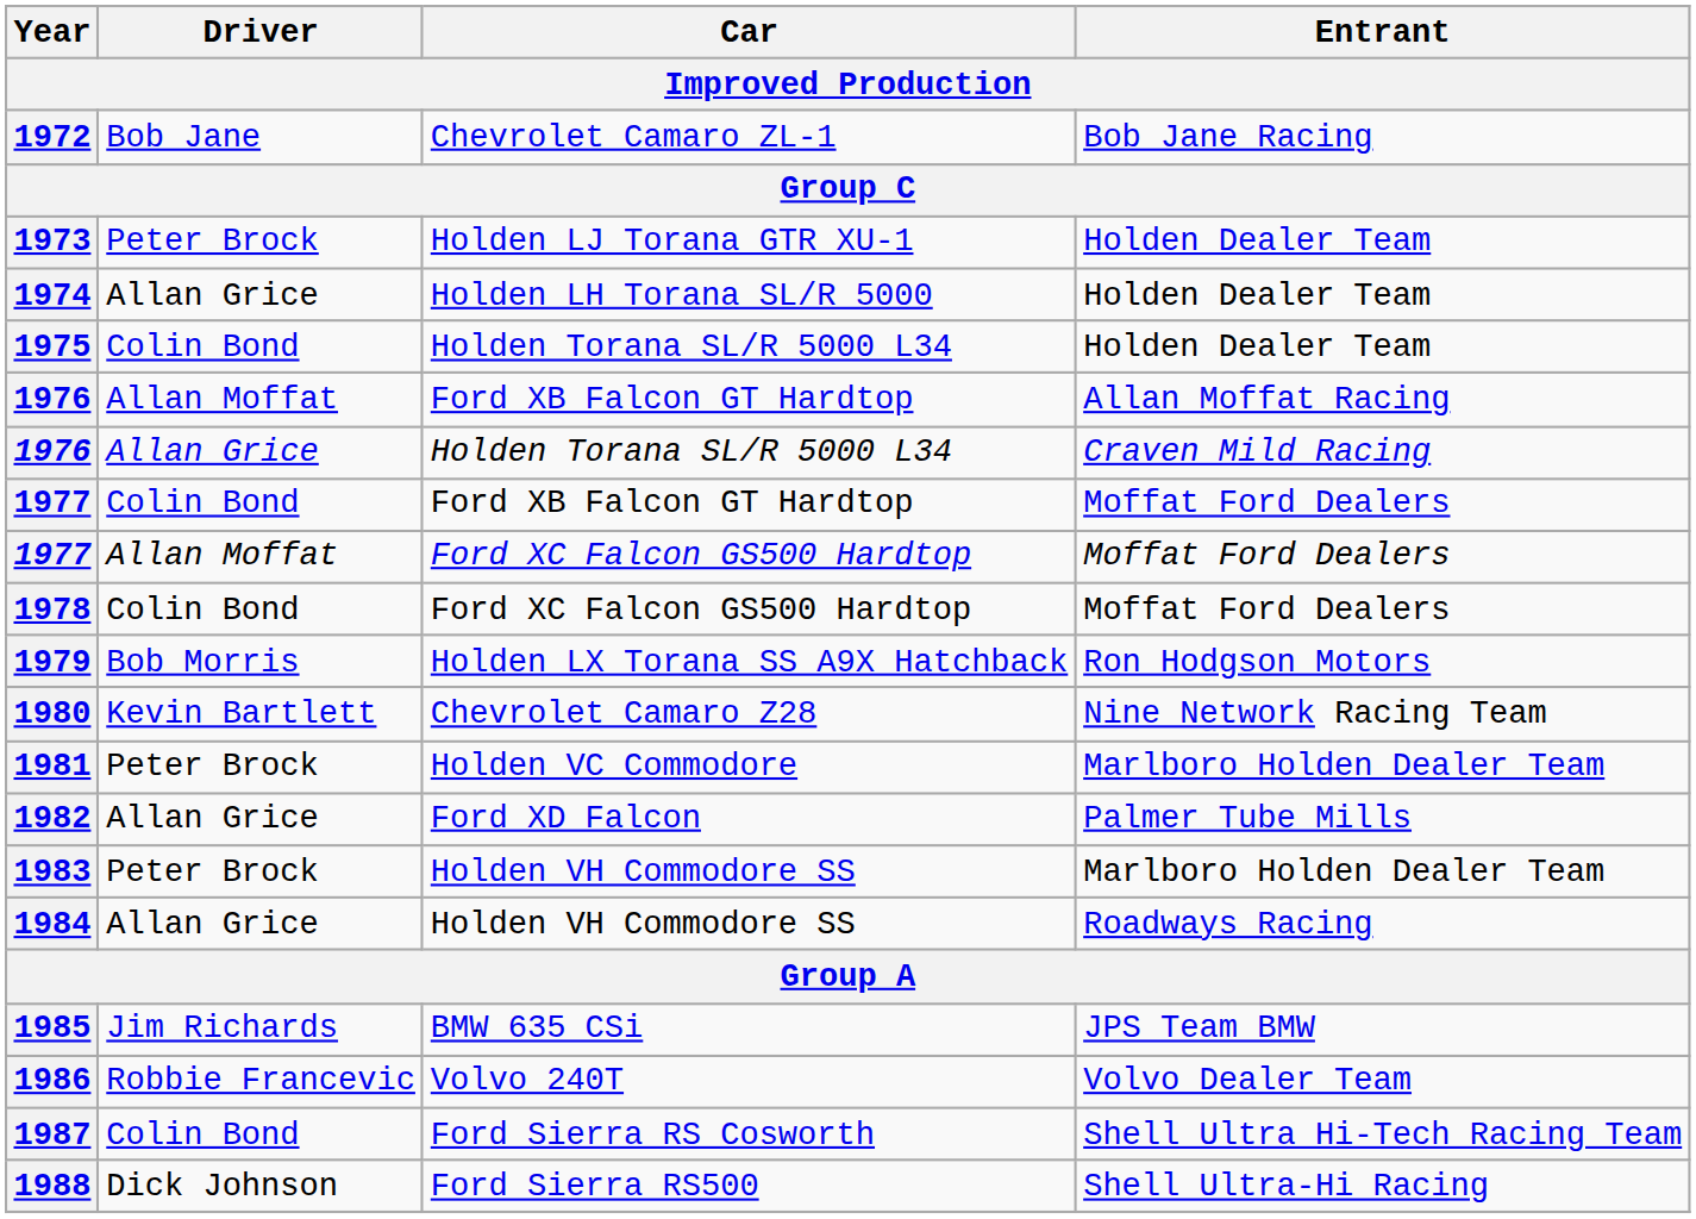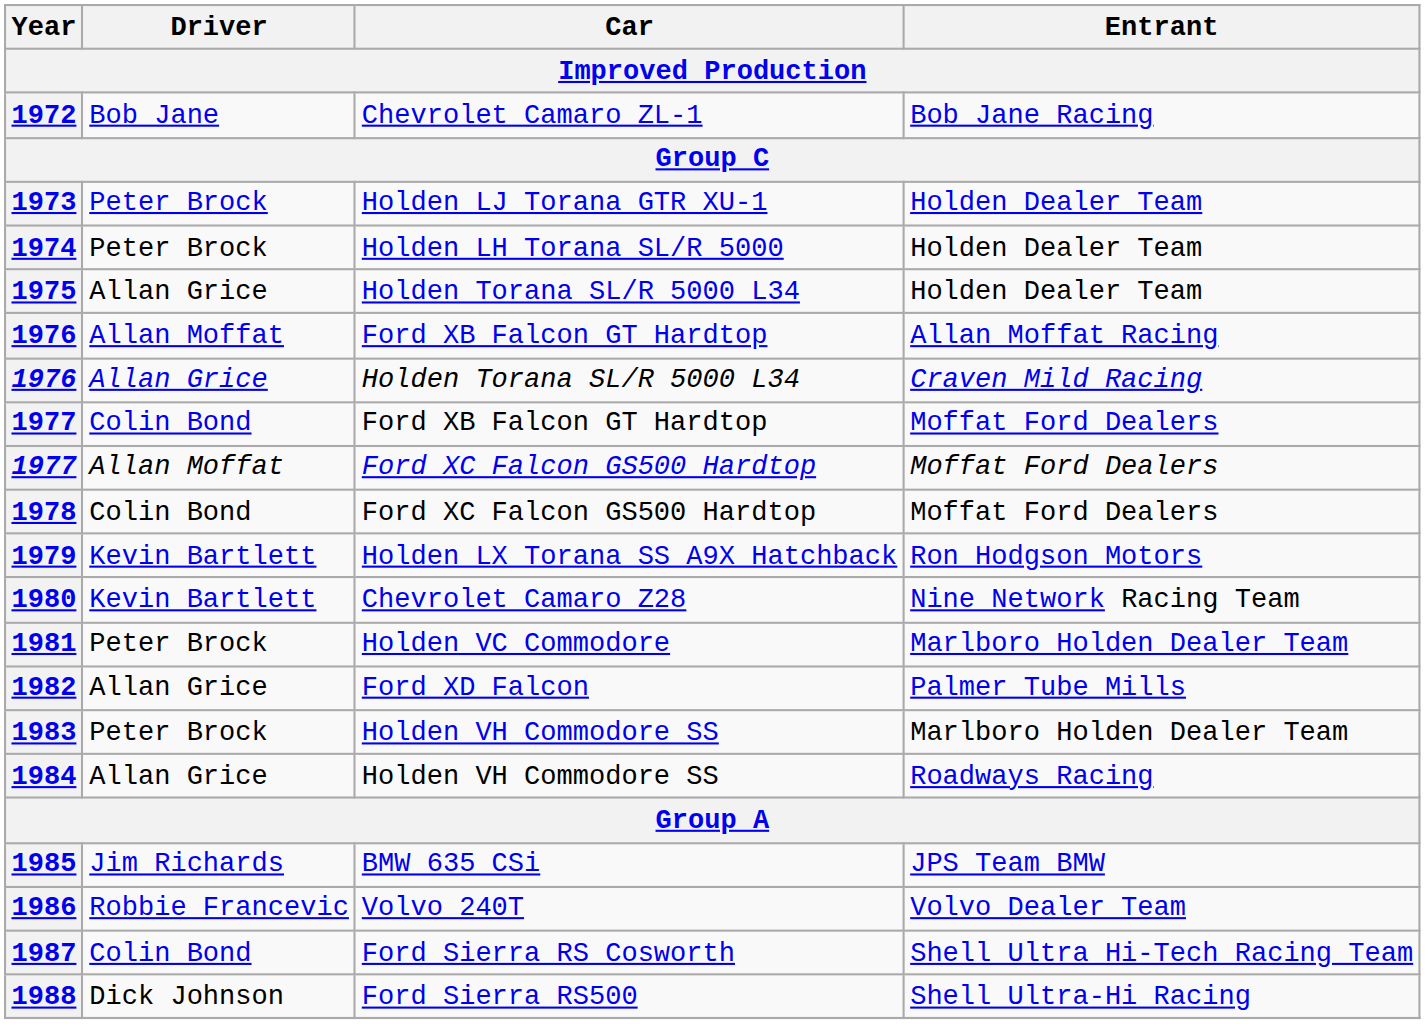 <table class="wikitable">
 <tr style="font-weight:bold">
 <th>Year</th>
 <th>Driver</th>
 <th>Car</th>
 <th>Entrant</th>
 </tr>
 <tr>
 <th colspan=5><a href='#'>Improved Production</a></th>
 </tr>
 <tr>
 <th><a href='#'>1972</a></th>
 <td> <a href='#'>Bob Jane</a></td>
 <td><a href='#'>Chevrolet Camaro ZL-1</a></td>
 <td><a href='#'>Bob Jane Racing</a></td>
 </tr>
 <tr>
 <th colspan=5><a href='#'>Group C</a></th>
 </tr>
 <tr>
 <th><a href='#'>1973</a></th>
 <td> <a href='#'>Peter Brock</a></td>
 <td><a href='#'>Holden LJ Torana GTR XU-1</a></td>
 <td><a href='#'>Holden Dealer Team</a></td>
 </tr>
 <tr>
 <th><a href='#'>1974</a></th>
-<td> Allan Grice</td>
+<td> Peter Brock</td>
 <td><a href='#'>Holden LH Torana SL/R 5000</a></td>
 <td>Holden Dealer Team</td>
 </tr>
 <tr>
 <th><a href='#'>1975</a></th>
-<td> <a href='#'>Colin Bond</a></td>
+<td> Allan Grice</td>
 <td><a href='#'>Holden Torana SL/R 5000 L34</a></td>
 <td>Holden Dealer Team</td>
 </tr>
 <tr>
 <th><a href='#'>1976</a></th>
 <td> <a href='#'>Allan Moffat</a></td>
 <td><a href='#'>Ford XB Falcon GT Hardtop</a></td>
 <td><a href='#'>Allan Moffat Racing</a></td>
 </tr>
 <tr>
 <th><em><a href='#'>1976</a></em></th>
 <td><em> <a href='#'>Allan Grice</a></em></td>
 <td><em>Holden Torana SL/R 5000 L34</em></td>
 <td><em><a href='#'>Craven Mild Racing</a></em></td>
 </tr>
 <tr>
 <th><a href='#'>1977</a></th>
 <td> <a href='#'>Colin Bond</a></td>
 <td>Ford XB Falcon GT Hardtop</td>
 <td><a href='#'>Moffat Ford Dealers</a></td>
 </tr>
 <tr>
 <th><em><a href='#'>1977</a></em></th>
 <td><em> Allan Moffat</em></td>
 <td><em><a href='#'>Ford XC Falcon GS500 Hardtop</a></em></td>
 <td><em>Moffat Ford Dealers</em></td>
 </tr>
 <tr>
 <th><a href='#'>1978</a></th>
 <td> Colin Bond</td>
 <td>Ford XC Falcon GS500 Hardtop</td>
 <td>Moffat Ford Dealers</td>
 </tr>
 <tr>
 <th><a href='#'>1979</a></th>
-<td> <a href='#'>Bob Morris</a></td>
+<td> <a href='#'>Kevin Bartlett</a></td>
 <td><a href='#'>Holden LX Torana SS A9X Hatchback</a></td>
 <td><a href='#'>Ron Hodgson Motors</a></td>
 </tr>
 <tr>
 <th><a href='#'>1980</a></th>
 <td> <a href='#'>Kevin Bartlett</a></td>
 <td><a href='#'>Chevrolet Camaro Z28</a></td>
 <td><a href='#'>Nine Network</a> Racing Team</td>
 </tr>
 <tr>
 <th><a href='#'>1981</a></th>
 <td> Peter Brock</td>
 <td><a href='#'>Holden VC Commodore</a></td>
 <td><a href='#'>Marlboro Holden Dealer Team</a></td>
 </tr>
 <tr>
 <th><a href='#'>1982</a></th>
 <td> Allan Grice</td>
 <td><a href='#'>Ford XD Falcon</a></td>
 <td><a href='#'>Palmer Tube Mills</a></td>
 </tr>
 <tr>
 <th><a href='#'>1983</a></th>
 <td> Peter Brock</td>
 <td><a href='#'>Holden VH Commodore SS</a></td>
 <td>Marlboro Holden Dealer Team</td>
 </tr>
 <tr>
 <th><a href='#'>1984</a></th>
 <td> Allan Grice</td>
 <td>Holden VH Commodore SS</td>
 <td><a href='#'>Roadways Racing</a></td>
 </tr>
 <tr>
 <th colspan=5><a href='#'>Group A</a></th>
 </tr>
 <tr>
 <th><a href='#'>1985</a></th>
 <td> <a href='#'>Jim Richards</a></td>
 <td><a href='#'>BMW 635 CSi</a></td>
 <td><a href='#'>JPS Team BMW</a></td>
 </tr>
 <tr>
 <th><a href='#'>1986</a></th>
 <td> <a href='#'>Robbie Francevic</a></td>
 <td><a href='#'>Volvo 240T</a></td>
 <td><a href='#'>Volvo Dealer Team</a></td>
 </tr>
 <tr>
 <th><a href='#'>1987</a></th>
 <td> <a href='#'>Colin Bond</a></td>
 <td><a href='#'>Ford Sierra RS Cosworth</a></td>
 <td><a href='#'>Shell Ultra Hi-Tech Racing Team</a></td>
 </tr>
 <tr>
 <th><a href='#'>1988</a></th>
 <td> Dick Johnson</td>
 <td><a href='#'>Ford Sierra RS500</a></td>
 <td><a href='#'>Shell Ultra-Hi Racing</a></td>
 </tr>
 <tr>
 </tr>
 </table>
